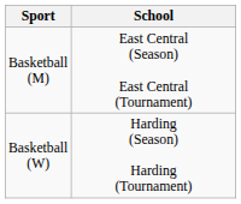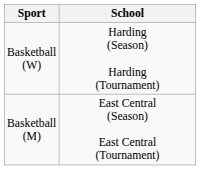 <table class="wikitable" style=text-align:center>
 <tr>
 <th width=50>Sport</th>
 <th width=180>School</th>
 </tr>
 <tr>
+<td>Basketball<br>(W)</td>
+<td>Harding<br>(Season)<br><br>Harding<br>(Tournament)</td>
+</tr>
+<tr>
 <td>Basketball<br>(M)</td>
 <td>East Central<br>(Season)<br><br>East Central<br>(Tournament)</td>
 </tr>
-<tr>
-<td>Basketball<br>(W)</td>
-<td>Harding<br>(Season)<br><br>Harding<br>(Tournament)</td>
-</tr>
 </table>
